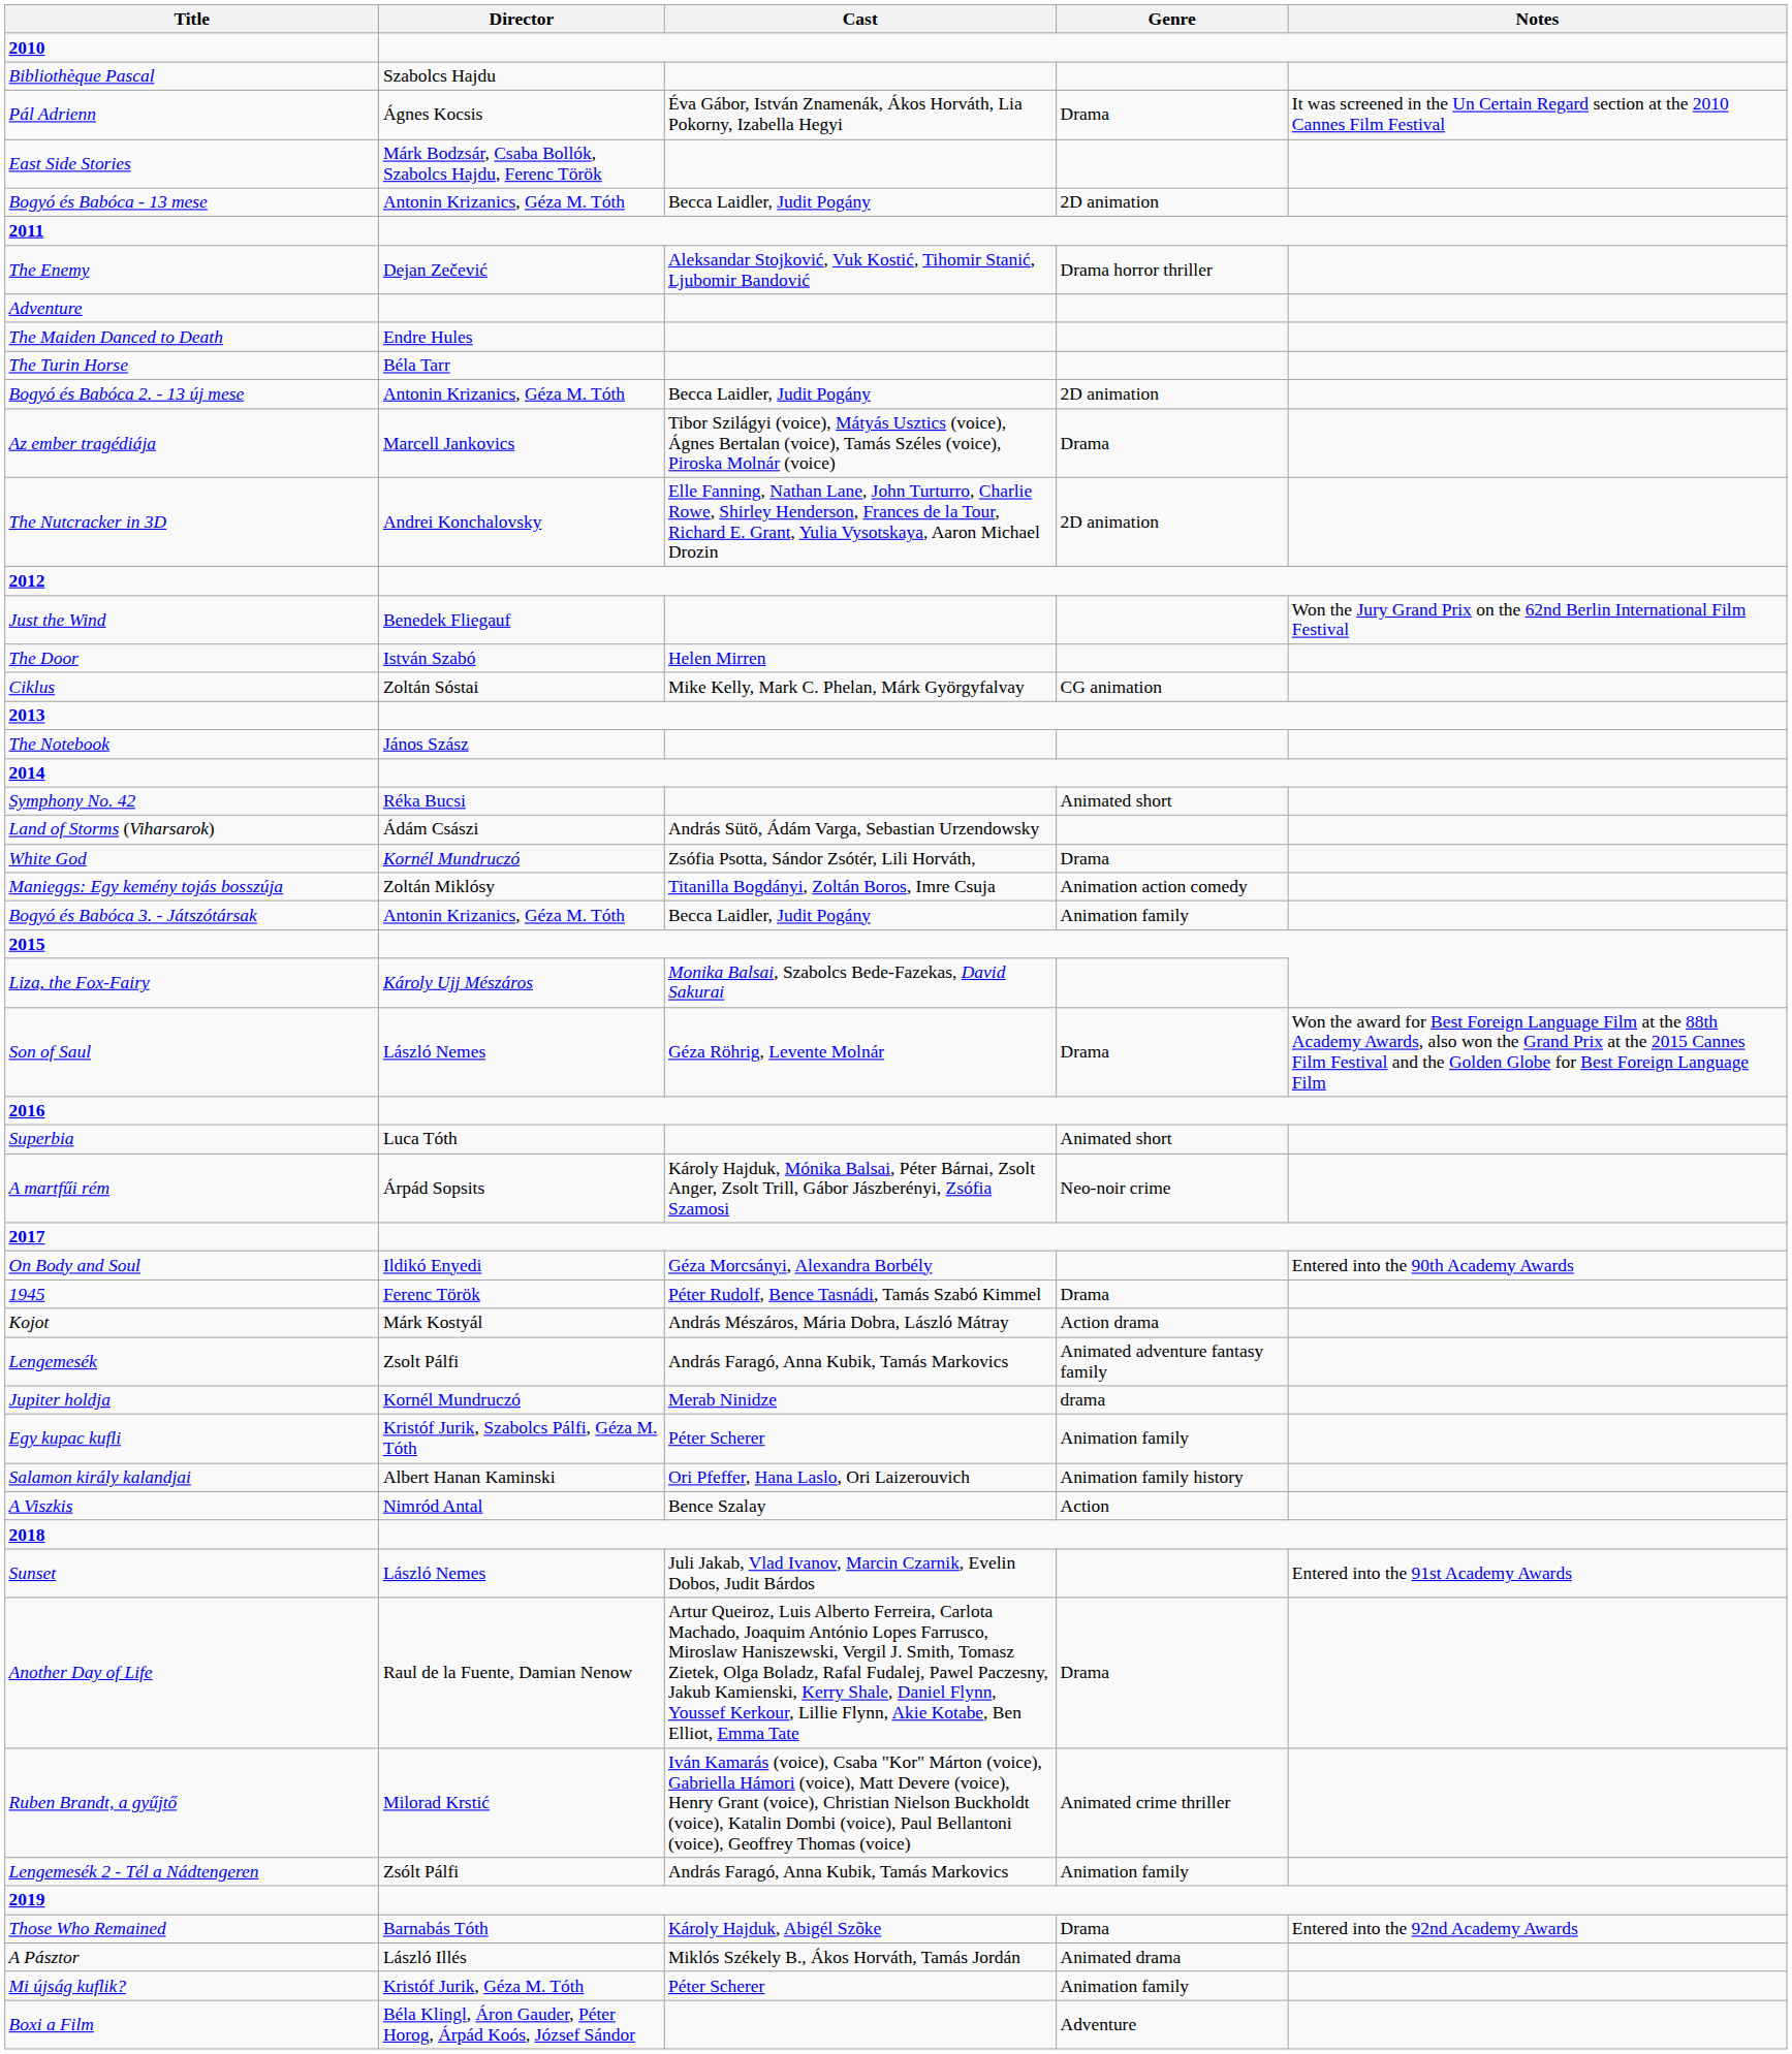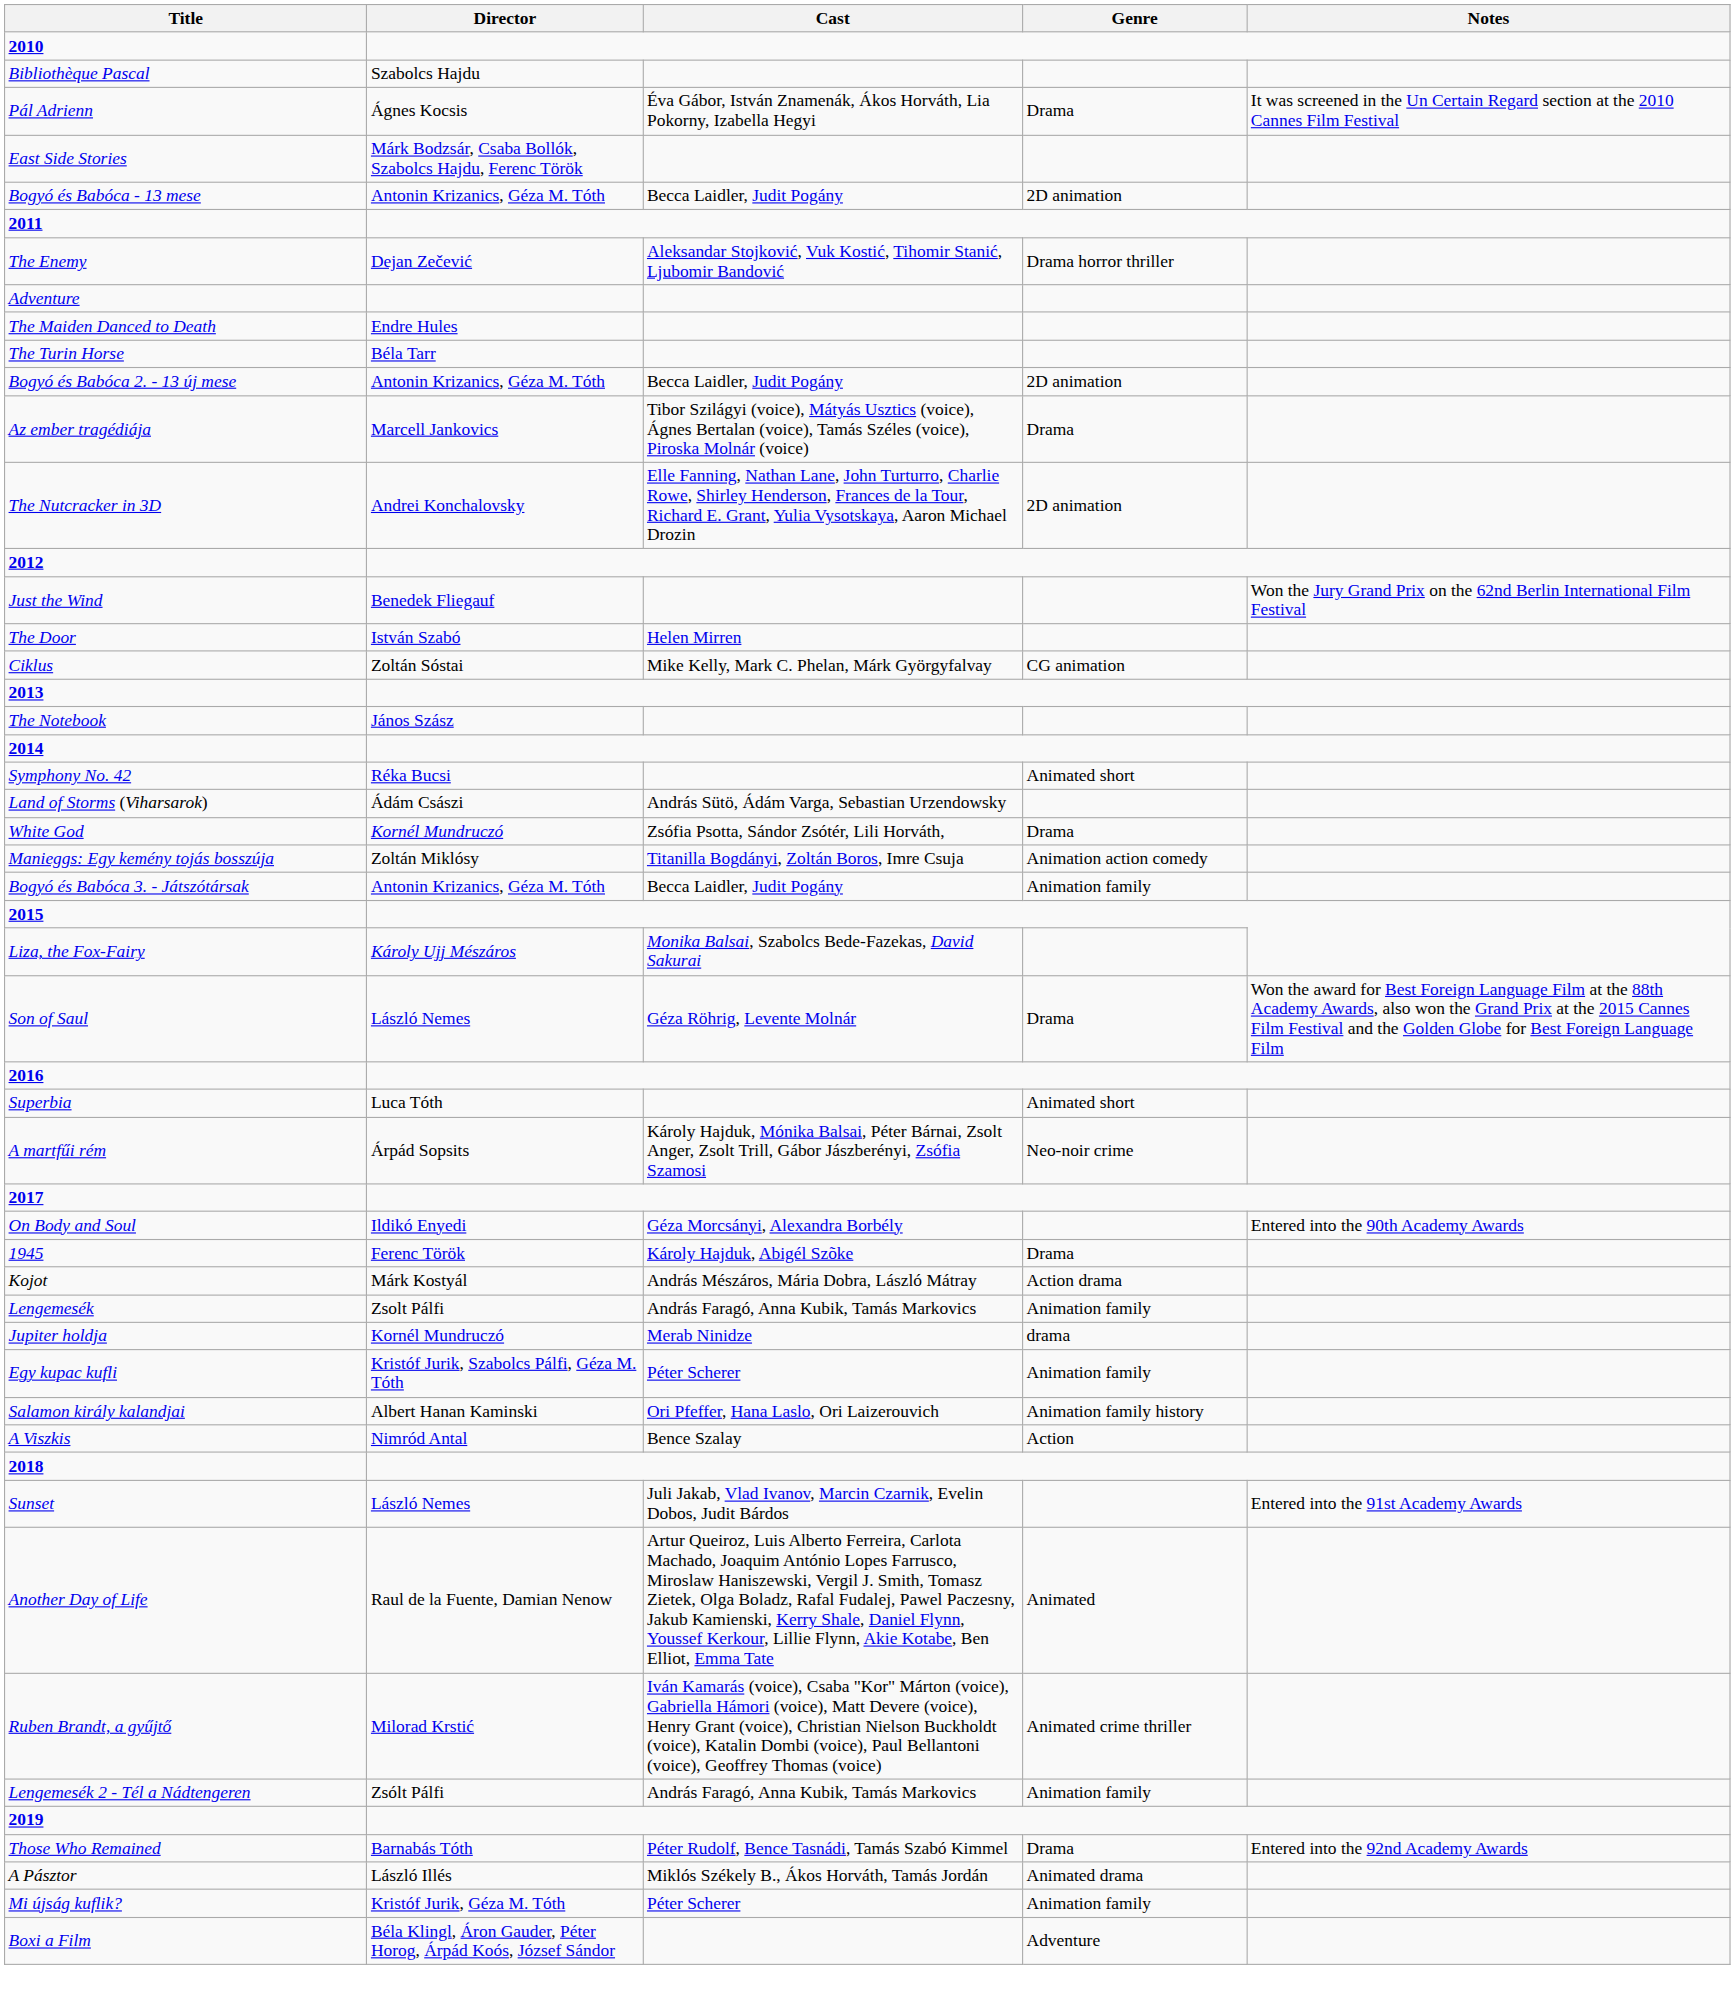 <table class="wikitable" width= "100%">
 <tr>
 <th width=21%>Title</th>
 <th width=16%>Director</th>
 <th width=22%>Cast</th>
 <th width=13%>Genre</th>
 <th width=28%>Notes</th>
 </tr>
 <tr>
 <td><strong><a href='#'>2010</a></strong></td>
 </tr>
 <tr>
 <td><em><a href='#'>Bibliothèque Pascal</a></em></td>
 <td>Szabolcs Hajdu</td>
 <td></td>
 <td></td>
 <td></td>
 </tr>
 <tr>
 <td><em><a href='#'>Pál Adrienn</a></em></td>
 <td>Ágnes Kocsis</td>
 <td>Éva Gábor, István Znamenák, Ákos Horváth, Lia Pokorny, Izabella Hegyi</td>
 <td>Drama</td>
 <td>It was screened in the <a href='#'>Un Certain Regard</a> section at the <a href='#'>2010 Cannes Film Festival</a></td>
 </tr>
 <tr>
 <td><em><a href='#'>East Side Stories</a></em></td>
 <td><a href='#'>Márk Bodzsár</a>, <a href='#'>Csaba Bollók</a>, <a href='#'>Szabolcs Hajdu</a>, <a href='#'>Ferenc Török</a></td>
 <td></td>
 <td></td>
 <td></td>
 </tr>
 <tr>
 <td><em><a href='#'>Bogyó és Babóca - 13 mese</a></em></td>
 <td><a href='#'>Antonin Krizanics</a>, <a href='#'>Géza M. Tóth</a></td>
 <td>Becca Laidler, <a href='#'>Judit Pogány</a></td>
 <td>2D animation</td>
 <td></td>
 </tr>
 <tr>
 <td><strong><a href='#'>2011</a></strong></td>
 </tr>
 <tr>
 <td><em><a href='#'>The Enemy</a></em></td>
 <td><a href='#'>Dejan Zečević</a></td>
 <td><a href='#'>Aleksandar Stojković</a>, <a href='#'>Vuk Kostić</a>, <a href='#'>Tihomir Stanić</a>, <a href='#'>Ljubomir Bandović</a></td>
 <td>Drama horror thriller</td>
 <td></td>
 </tr>
 <tr>
 <td><em><a href='#'>Adventure</a></em></td>
 <td></td>
 <td></td>
 <td></td>
 </tr>
 <tr>
 <td><em><a href='#'>The Maiden Danced to Death</a></em></td>
 <td><a href='#'>Endre Hules</a></td>
 <td></td>
 <td></td>
 <td></td>
 </tr>
 <tr>
 <td><em><a href='#'>The Turin Horse</a></em></td>
 <td><a href='#'>Béla Tarr</a></td>
 <td></td>
 <td></td>
 <td></td>
 </tr>
 <tr>
 <td><em><a href='#'>Bogyó és Babóca 2. - 13 új mese</a></em></td>
 <td><a href='#'>Antonin Krizanics</a>, <a href='#'>Géza M. Tóth</a></td>
 <td>Becca Laidler, <a href='#'>Judit Pogány</a></td>
 <td>2D animation</td>
 <td></td>
 </tr>
 <tr>
 <td><em><a href='#'>Az ember tragédiája</a></em></td>
 <td><a href='#'>Marcell Jankovics</a></td>
 <td>Tibor Szilágyi (voice), <a href='#'>Mátyás Usztics</a> (voice), Ágnes Bertalan (voice), Tamás Széles (voice), <a href='#'>Piroska Molnár</a> (voice)</td>
 <td>Drama</td>
 <td></td>
 </tr>
 <tr>
 <td><em><a href='#'>The Nutcracker in 3D</a></em></td>
 <td><a href='#'>Andrei Konchalovsky</a></td>
 <td><a href='#'>Elle Fanning</a>, <a href='#'>Nathan Lane</a>, <a href='#'>John Turturro</a>, <a href='#'>Charlie Rowe</a>, <a href='#'>Shirley Henderson</a>, <a href='#'>Frances de la Tour</a>, <a href='#'>Richard E. Grant</a>, <a href='#'>Yulia Vysotskaya</a>, Aaron Michael Drozin</td>
 <td>2D animation</td>
 <td></td>
 </tr>
 <tr>
 <td><strong><a href='#'>2012</a></strong></td>
 </tr>
 <tr>
 <td><em><a href='#'>Just the Wind</a></em></td>
 <td><a href='#'>Benedek Fliegauf</a></td>
 <td></td>
 <td></td>
 <td>Won the <a href='#'>Jury Grand Prix</a> on the <a href='#'>62nd Berlin International Film Festival</a></td>
 </tr>
 <tr>
 <td><em><a href='#'>The Door</a></em></td>
 <td><a href='#'>István Szabó</a></td>
 <td><a href='#'>Helen Mirren</a></td>
 <td></td>
 <td></td>
 </tr>
 <tr>
 <td><em><a href='#'>Ciklus</a></em></td>
 <td>Zoltán Sóstai</td>
 <td>Mike Kelly, Mark C. Phelan, Márk Györgyfalvay</td>
 <td>CG animation</td>
 <td></td>
 </tr>
 <tr>
 <td><strong><a href='#'>2013</a></strong></td>
 </tr>
 <tr>
 <td><em><a href='#'>The Notebook</a></em></td>
 <td><a href='#'>János Szász</a></td>
 <td></td>
 <td></td>
 <td></td>
 </tr>
 <tr>
 <td><strong><a href='#'>2014</a></strong></td>
 </tr>
 <tr>
 <td><em><a href='#'>Symphony No. 42</a></em></td>
 <td><a href='#'>Réka Bucsi</a></td>
 <td></td>
 <td>Animated short</td>
 <td></td>
 </tr>
 <tr>
 <td><em><a href='#'>Land of Storms</a></em> (<em>Viharsarok</em>)</td>
 <td>Ádám Császi</td>
 <td>András Sütö, Ádám Varga, Sebastian Urzendowsky</td>
 <td></td>
 <td></td>
 </tr>
 <tr>
 <td><em><a href='#'>White God</a></em></td>
 <td><em><a href='#'>Kornél Mundruczó</a></em></td>
 <td>Zsófia Psotta, Sándor Zsótér, Lili Horváth,</td>
 <td>Drama</td>
 <td></td>
 </tr>
 <tr>
 <td><em><a href='#'>Manieggs: Egy kemény tojás bosszúja</a></em></td>
 <td>Zoltán Miklósy</td>
 <td><a href='#'>Titanilla Bogdányi</a>, <a href='#'>Zoltán Boros</a>, Imre Csuja</td>
 <td>Animation action comedy</td>
 <td></td>
 </tr>
 <tr>
 <td><em><a href='#'>Bogyó és Babóca 3. - Játszótársak</a></em></td>
 <td><a href='#'>Antonin Krizanics</a>, <a href='#'>Géza M. Tóth</a></td>
 <td>Becca Laidler, <a href='#'>Judit Pogány</a></td>
 <td>Animation family</td>
 <td></td>
 </tr>
 <tr>
 <td><strong><a href='#'>2015</a></strong></td>
 </tr>
 <tr>
 <td><em><a href='#'>Liza, the Fox-Fairy</a></em></td>
 <td><em><a href='#'>Károly Ujj Mészáros</a></em></td>
 <td><em><a href='#'>Monika Balsai</a></em>, Szabolcs Bede-Fazekas, <em><a href='#'>David Sakurai</a></em></td>
 <td></td>
 </tr>
 <tr>
 <td><em><a href='#'>Son of Saul</a></em></td>
 <td><a href='#'>László Nemes</a></td>
 <td><a href='#'>Géza Röhrig</a>, <a href='#'>Levente Molnár</a></td>
 <td>Drama</td>
 <td>Won the award for <a href='#'>Best Foreign Language Film</a> at the <a href='#'>88th Academy Awards</a>, also won the <a href='#'>Grand Prix</a> at the <a href='#'>2015 Cannes Film Festival</a> and the <a href='#'>Golden Globe</a> for <a href='#'>Best Foreign Language Film</a></td>
 </tr>
 <tr>
 <td><strong><a href='#'>2016</a></strong></td>
 </tr>
 <tr>
 <td><em><a href='#'>Superbia</a></em></td>
 <td>Luca Tóth</td>
 <td></td>
 <td>Animated short</td>
 <td></td>
 </tr>
 <tr>
 <td><em><a href='#'>A martfűi rém</a></em></td>
 <td>Árpád Sopsits</td>
 <td>Károly Hajduk, <a href='#'>Mónika Balsai</a>, Péter Bárnai, Zsolt Anger, Zsolt Trill, Gábor Jászberényi, <a href='#'>Zsófia Szamosi</a></td>
 <td>Neo-noir crime</td>
 <td></td>
 </tr>
 <tr>
 <td><strong><a href='#'>2017</a></strong></td>
 </tr>
 <tr>
 <td><em><a href='#'>On Body and Soul</a></em></td>
 <td><a href='#'>Ildikó Enyedi</a></td>
 <td><a href='#'>Géza Morcsányi</a>, <a href='#'>Alexandra Borbély</a></td>
 <td></td>
 <td>Entered into the <a href='#'>90th Academy Awards</a></td>
 </tr>
 <tr>
 <td><em><a href='#'>1945</a></em></td>
 <td><a href='#'>Ferenc Török</a></td>
-<td><a href='#'>Péter Rudolf</a>, <a href='#'>Bence Tasnádi</a>, Tamás Szabó Kimmel</td>
+<td><a href='#'>Károly Hajduk</a>, <a href='#'>Abigél Szõke</a></td>
 <td>Drama</td>
 <td></td>
 </tr>
 <tr>
 <td><em>Kojot</em></td>
 <td>Márk Kostyál</td>
 <td>András Mészáros, Mária Dobra, László Mátray</td>
 <td>Action drama</td>
 <td></td>
 </tr>
 <tr>
 <td><em><a href='#'>Lengemesék</a></em></td>
 <td>Zsolt Pálfi</td>
 <td>András Faragó, Anna Kubik, Tamás Markovics</td>
-<td>Animated adventure fantasy family</td>
+<td>Animation family</td>
 <td></td>
 </tr>
 <tr>
 <td><em><a href='#'>Jupiter holdja</a></em></td>
 <td><a href='#'>Kornél Mundruczó</a></td>
 <td><a href='#'>Merab Ninidze</a></td>
 <td>drama</td>
 <td></td>
 </tr>
 <tr>
 <td><em><a href='#'>Egy kupac kufli</a></em></td>
 <td><a href='#'>Kristóf Jurik</a>, <a href='#'>Szabolcs Pálfi</a>, <a href='#'>Géza M. Tóth</a></td>
 <td><a href='#'>Péter Scherer</a></td>
 <td>Animation family</td>
 <td></td>
 </tr>
 <tr>
 <td><em><a href='#'>Salamon király kalandjai</a></em></td>
 <td>Albert Hanan Kaminski</td>
 <td><a href='#'>Ori Pfeffer</a>, <a href='#'>Hana Laslo</a>, Ori Laizerouvich</td>
 <td>Animation family history</td>
 <td></td>
 </tr>
 <tr>
 <td><em><a href='#'>A Viszkis</a></em></td>
 <td><a href='#'>Nimród Antal</a></td>
 <td>Bence Szalay</td>
 <td>Action</td>
 <td></td>
 </tr>
 <tr>
 <td><strong><a href='#'>2018</a></strong></td>
 </tr>
 <tr>
 <td><em><a href='#'>Sunset</a></em></td>
 <td><a href='#'>László Nemes</a></td>
 <td>Juli Jakab, <a href='#'>Vlad Ivanov</a>, <a href='#'>Marcin Czarnik</a>, Evelin Dobos, Judit Bárdos</td>
 <td></td>
 <td>Entered into the <a href='#'>91st Academy Awards</a></td>
 </tr>
 <tr>
 <td><em><a href='#'>Another Day of Life</a></em></td>
 <td>Raul de la Fuente, Damian Nenow</td>
 <td>Artur Queiroz, Luis Alberto Ferreira, Carlota Machado, Joaquim António Lopes Farrusco, Miroslaw Haniszewski, Vergil J. Smith, Tomasz Zietek, Olga Boladz, Rafal Fudalej, Pawel Paczesny, Jakub Kamienski, <a href='#'>Kerry Shale</a>, <a href='#'>Daniel Flynn</a>, <a href='#'>Youssef Kerkour</a>, Lillie Flynn, <a href='#'>Akie Kotabe</a>, Ben Elliot, <a href='#'>Emma Tate</a></td>
-<td>Drama</td>
+<td>Animated</td>
 <td></td>
 </tr>
 <tr>
 <td><em><a href='#'>Ruben Brandt, a gyűjtő</a></em></td>
 <td><a href='#'>Milorad Krstić</a></td>
 <td><a href='#'>Iván Kamarás</a> (voice), Csaba "Kor" Márton (voice), <a href='#'>Gabriella Hámori</a> (voice), Matt Devere (voice), Henry Grant (voice), Christian Nielson Buckholdt (voice), Katalin Dombi (voice), Paul Bellantoni (voice), Geoffrey Thomas (voice)</td>
 <td>Animated crime thriller</td>
 <td></td>
 </tr>
 <tr>
 <td><em><a href='#'>Lengemesék 2 - Tél a Nádtengeren</a></em></td>
 <td>Zsólt Pálfi</td>
 <td>András Faragó, Anna Kubik, Tamás Markovics</td>
 <td>Animation family</td>
 <td></td>
 </tr>
 <tr>
 <td><strong><a href='#'>2019</a></strong></td>
 </tr>
 <tr>
 <td><em><a href='#'>Those Who Remained</a></em></td>
 <td><a href='#'>Barnabás Tóth</a></td>
-<td><a href='#'>Károly Hajduk</a>, <a href='#'>Abigél Szõke</a></td>
+<td><a href='#'>Péter Rudolf</a>, <a href='#'>Bence Tasnádi</a>, Tamás Szabó Kimmel</td>
 <td>Drama</td>
 <td>Entered into the <a href='#'>92nd Academy Awards</a></td>
 </tr>
 <tr>
 <td><em>A Pásztor</em></td>
 <td>László Illés</td>
 <td>Miklós Székely B., Ákos Horváth, Tamás Jordán</td>
 <td>Animated drama</td>
 <td></td>
 </tr>
 <tr>
 <td><em><a href='#'>Mi újság kuflik?</a></em></td>
 <td><a href='#'>Kristóf Jurik</a>, <a href='#'>Géza M. Tóth</a></td>
 <td><a href='#'>Péter Scherer</a></td>
 <td>Animation family</td>
 <td></td>
 </tr>
 <tr>
 <td><em><a href='#'>Boxi a Film</a></em></td>
 <td><a href='#'>Béla Klingl</a>, <a href='#'>Áron Gauder</a>, <a href='#'>Péter Horog</a>, <a href='#'>Árpád Koós</a>, <a href='#'>József Sándor</a></td>
 <td></td>
 <td>Adventure</td>
 <td></td>
 </tr>
 </table>
